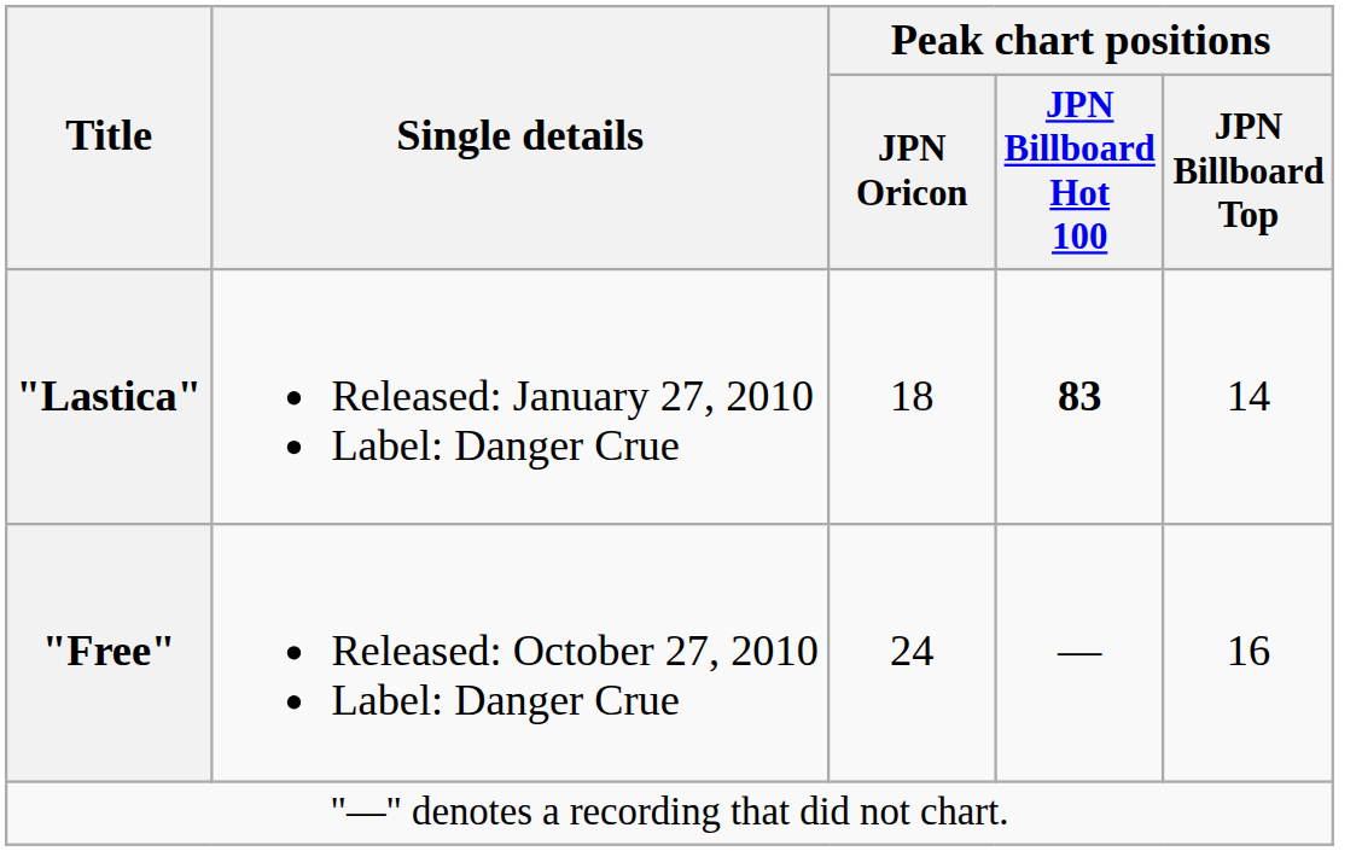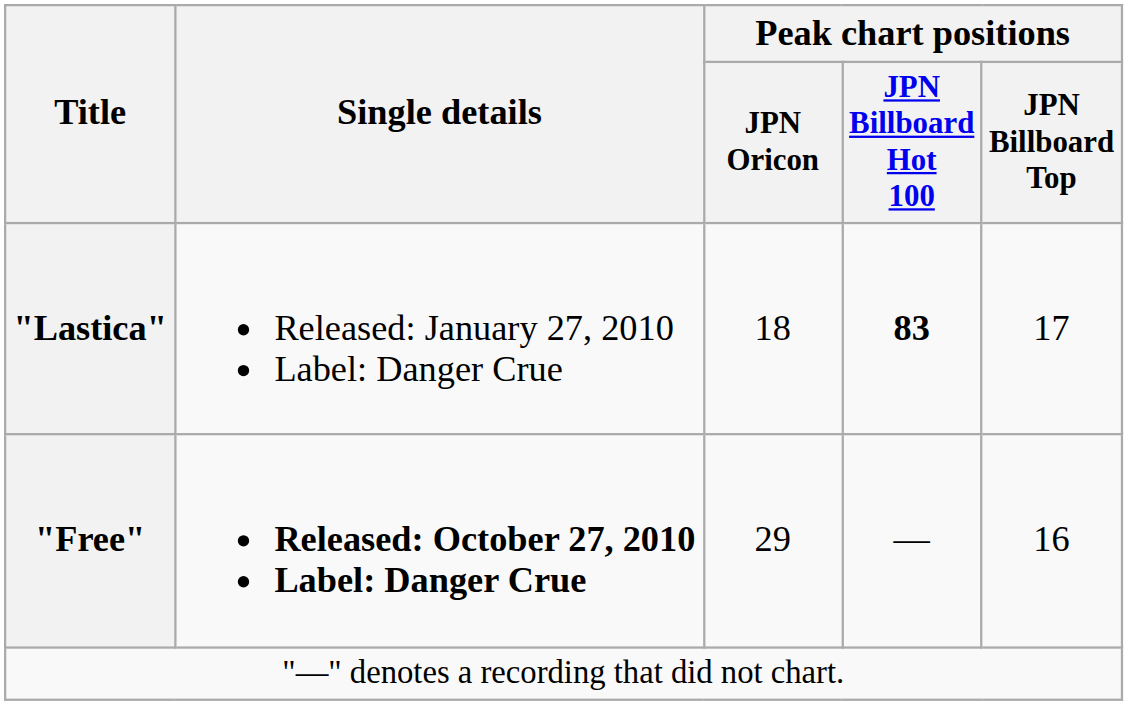 <table class="wikitable plainrowheaders">
 <tr>
 <th scope="col" rowspan="2">Title</th>
 <th scope="col" rowspan="2">Single details</th>
 <th scope="col" colspan="3">Peak chart positions</th>
 </tr>
 <tr>
 <th scope="col" style="width:4em;font-size:85%">JPN<br>Oricon<br></th>
 <th scope="col" style="width:4em;font-size:85%"><a href='#'>JPN<br>Billboard<br>Hot<br>100</a></th>
 <th scope="col" style="width:4em;font-size:85%">JPN<br>Billboard<br>Top<br></th>
 </tr>
 <tr>
 <th scope="row">"Lastica"</th>
 <td><br><ul><li>Released: January 27, 2010</li><li>Label: Danger Crue</li></ul></td>
 <td align="center">18</td>
 <td align="center"><strong>83</strong></td>
-<td align="center">14</td>
+<td align="center">17</td>
 </tr>
 <tr>
 <th scope="row">"Free"</th>
-<td><br><ul><li>Released: October 27, 2010</li><li>Label: Danger Crue</li></ul></td>
-<td align="center">24</td>
+<td><strong><br><ul><li>Released: October 27, 2010</li><li>Label: Danger Crue</li></ul></strong></td>
+<td align="center">29</td>
 <td align="center">—</td>
 <td align="center">16</td>
 </tr>
 <tr>
 <td align="center" colspan="5" style="font-size:90%">"—" denotes a recording that did not chart.</td>
 </tr>
 </table>
